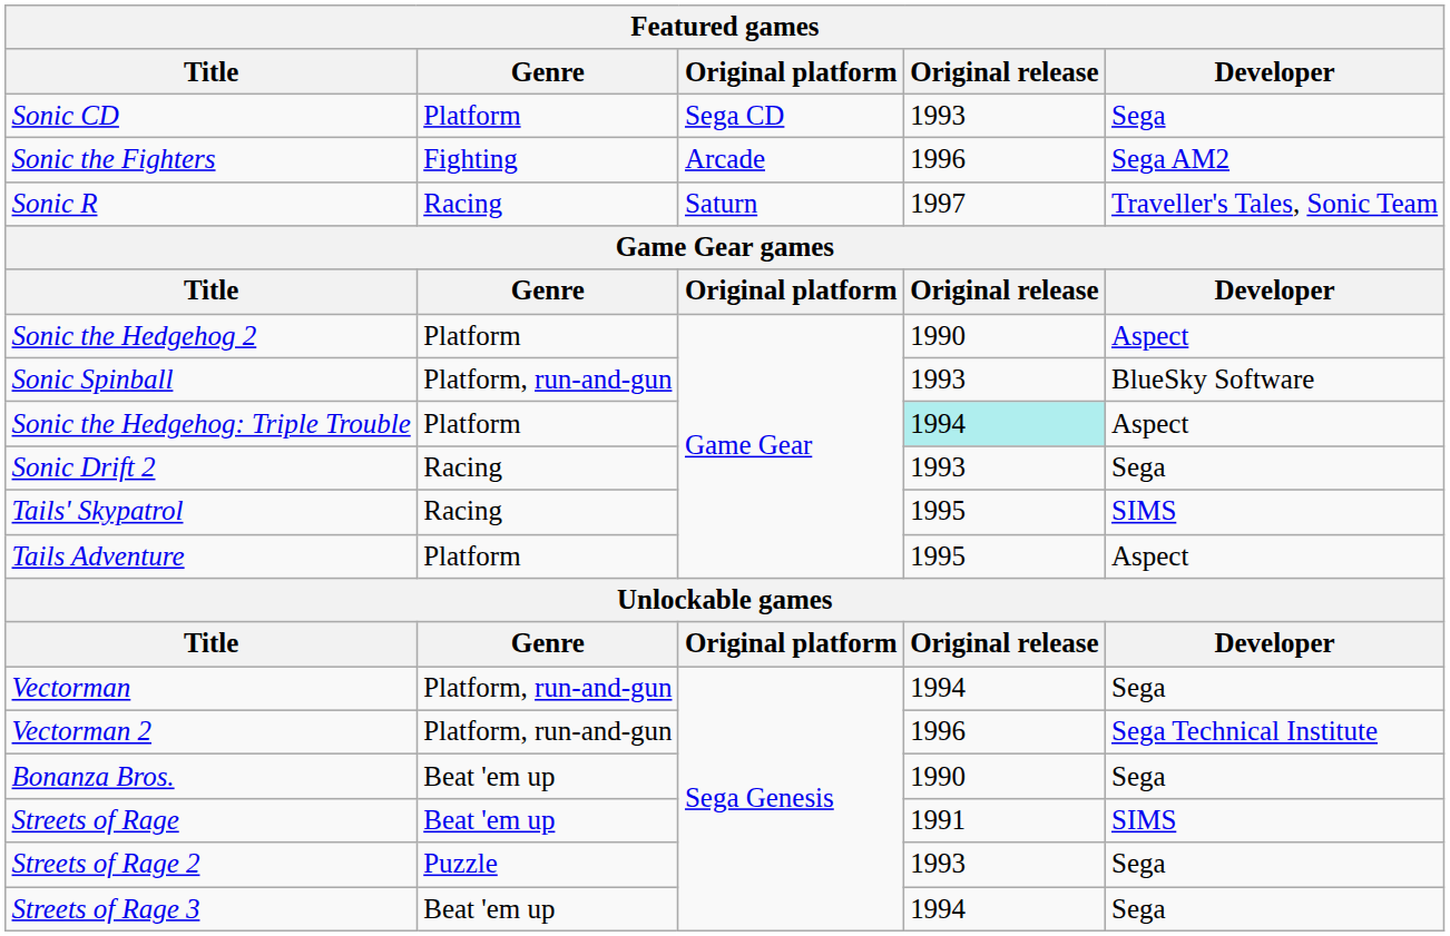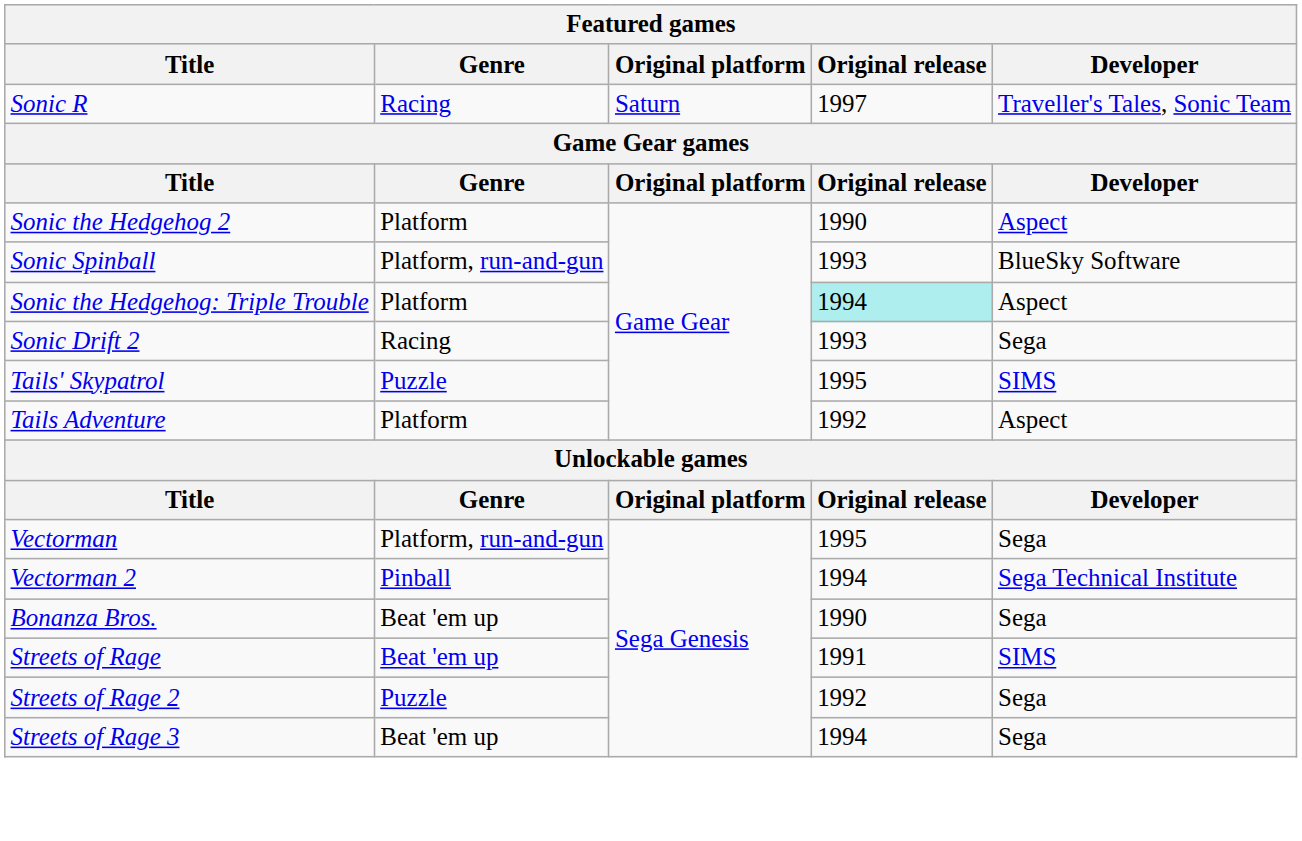 <table class="wikitable">
 <tr>
 <th colspan="5" scope="row">Featured games</th>
 </tr>
 <tr>
 <th>Title</th>
 <th>Genre</th>
 <th>Original platform</th>
 <th>Original release</th>
 <th>Developer</th>
-</tr>
-<tr>
-<td><em><a href='#'>Sonic CD</a></em></td>
-<td><a href='#'>Platform</a></td>
-<td><a href='#'>Sega CD</a></td>
-<td>1993</td>
-<td><a href='#'>Sega</a></td>
-</tr>
-<tr>
-<td><em><a href='#'>Sonic the Fighters</a></em></td>
-<td><a href='#'>Fighting</a></td>
-<td><a href='#'>Arcade</a></td>
-<td>1996</td>
-<td><a href='#'>Sega AM2</a></td>
 </tr>
 <tr>
 <td><em><a href='#'>Sonic R</a></em></td>
 <td><a href='#'>Racing</a></td>
 <td><a href='#'>Saturn</a></td>
 <td>1997</td>
 <td><a href='#'>Traveller's Tales</a>, <a href='#'>Sonic Team</a></td>
 </tr>
 <tr>
 <th colspan="5" scope="row">Game Gear games</th>
 </tr>
 <tr>
 <th>Title</th>
 <th>Genre</th>
 <th>Original platform</th>
 <th>Original release</th>
 <th>Developer</th>
 </tr>
 <tr>
 <td><em><a href='#'>Sonic the Hedgehog 2</a></em></td>
 <td>Platform</td>
 <td rowspan="6" scope="row"><a href='#'>Game Gear</a></td>
 <td>1990</td>
 <td><a href='#'>Aspect</a></td>
 </tr>
 <tr>
 <td><em><a href='#'>Sonic Spinball</a></em></td>
 <td>Platform, <a href='#'>run-and-gun</a></td>
 <td>1993</td>
 <td>BlueSky Software</td>
 </tr>
 <tr>
 <td><em><a href='#'>Sonic the Hedgehog: Triple Trouble</a></em></td>
 <td>Platform</td>
 <td style="background: paleturquoise;">1994</td>
 <td>Aspect</td>
 </tr>
 <tr>
 <td><em><a href='#'>Sonic Drift 2</a></em></td>
 <td>Racing</td>
 <td>1993</td>
 <td>Sega</td>
 </tr>
 <tr>
 <td><em><a href='#'>Tails' Skypatrol</a></em></td>
-<td>Racing</td>
+<td><a href='#'>Puzzle</a></td>
 <td>1995</td>
 <td><a href='#'>SIMS</a></td>
 </tr>
 <tr>
 <td><em><a href='#'>Tails Adventure</a></em></td>
 <td>Platform</td>
-<td>1995</td>
+<td>1992</td>
 <td>Aspect</td>
 </tr>
 <tr>
 <th colspan="5" scope="row">Unlockable games</th>
 </tr>
 <tr>
 <th>Title</th>
 <th>Genre</th>
 <th>Original platform</th>
 <th>Original release</th>
 <th>Developer</th>
 </tr>
 <tr>
 <td><em><a href='#'>Vectorman</a></em></td>
 <td>Platform, <a href='#'>run-and-gun</a></td>
 <td rowspan="6" scope="row"><a href='#'>Sega Genesis</a></td>
-<td>1994</td>
+<td>1995</td>
 <td>Sega</td>
 </tr>
 <tr>
 <td><em><a href='#'>Vectorman 2</a></em></td>
-<td>Platform, run-and-gun</td>
-<td>1996</td>
+<td><a href='#'>Pinball</a></td>
+<td>1994</td>
 <td><a href='#'>Sega Technical Institute</a></td>
 </tr>
 <tr>
 <td><em><a href='#'>Bonanza Bros.</a></em></td>
 <td>Beat 'em up</td>
 <td>1990</td>
 <td>Sega</td>
 </tr>
 <tr>
 <td><em><a href='#'>Streets of Rage</a></em></td>
 <td><a href='#'>Beat 'em up</a></td>
 <td>1991</td>
 <td><a href='#'>SIMS</a></td>
 </tr>
 <tr>
 <td><em><a href='#'>Streets of Rage 2</a></em></td>
 <td><a href='#'>Puzzle</a></td>
-<td>1993</td>
+<td>1992</td>
 <td>Sega</td>
 </tr>
 <tr>
 <td><em><a href='#'>Streets of Rage 3</a></em></td>
 <td>Beat 'em up</td>
 <td>1994</td>
 <td>Sega</td>
 </tr>
 </table>
